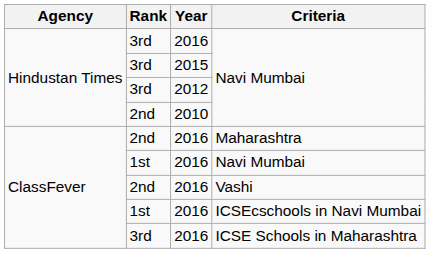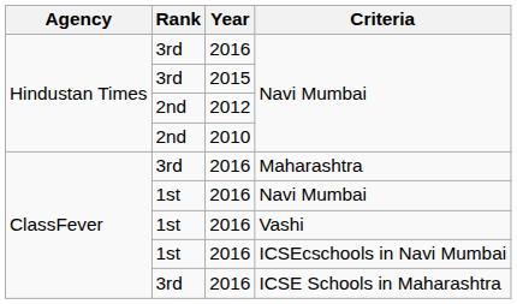 <table class="wikitable">
 <tr>
 <th>Agency</th>
 <th>Rank</th>
 <th>Year</th>
 <th>Criteria</th>
 </tr>
 <tr>
 <td rowspan="4">Hindustan Times</td>
 <td>3rd</td>
 <td>2016</td>
 <td rowspan="4">Navi Mumbai</td>
 </tr>
 <tr>
 <td>3rd</td>
 <td>2015</td>
 </tr>
 <tr>
-<td>3rd</td>
+<td>2nd</td>
 <td>2012</td>
 </tr>
 <tr>
 <td>2nd</td>
 <td>2010</td>
 </tr>
 <tr>
 <td rowspan="5">ClassFever</td>
-<td>2nd</td>
+<td>3rd</td>
 <td>2016</td>
 <td>Maharashtra</td>
 </tr>
 <tr>
 <td>1st</td>
 <td>2016</td>
 <td>Navi Mumbai</td>
 </tr>
 <tr>
-<td>2nd</td>
+<td>1st</td>
 <td>2016</td>
 <td>Vashi</td>
 </tr>
 <tr>
 <td>1st</td>
 <td>2016</td>
 <td>ICSEcschools in Navi Mumbai</td>
 </tr>
 <tr>
 <td>3rd</td>
 <td>2016</td>
 <td>ICSE Schools in Maharashtra</td>
 </tr>
 </table>
